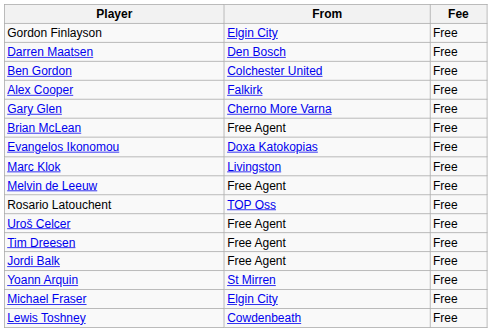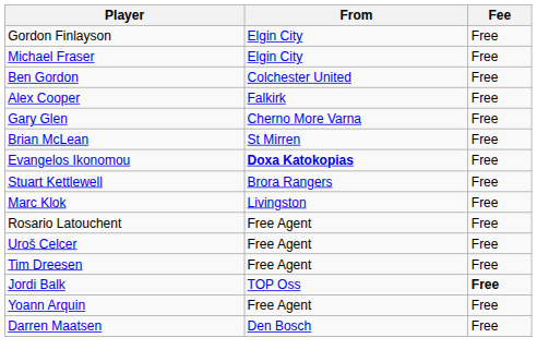 <table class="wikitable" style="text-align:center; font-size:95%;width:98%; text-align:left">
 <tr>
 <th>Player</th>
 <th>From</th>
 <th>Fee</th>
 </tr>
 <tr>
 <td> Gordon Finlayson</td>
 <td> <a href='#'>Elgin City</a></td>
 <td>Free</td>
 </tr>
 <tr>
-<td> <a href='#'>Darren Maatsen</a></td>
-<td> <a href='#'>Den Bosch</a></td>
+<td> <a href='#'>Michael Fraser</a></td>
+<td> <a href='#'>Elgin City</a></td>
 <td>Free</td>
 </tr>
 <tr>
 <td> <a href='#'>Ben Gordon</a></td>
 <td> <a href='#'>Colchester United</a></td>
 <td>Free</td>
 </tr>
 <tr>
 <td> <a href='#'>Alex Cooper</a></td>
 <td> <a href='#'>Falkirk</a></td>
 <td>Free</td>
 </tr>
 <tr>
 <td> <a href='#'>Gary Glen</a></td>
 <td> <a href='#'>Cherno More Varna</a></td>
 <td>Free</td>
 </tr>
 <tr>
 <td> <a href='#'>Brian McLean</a></td>
-<td>Free Agent</td>
+<td> <a href='#'>St Mirren</a></td>
 <td>Free</td>
 </tr>
 <tr>
 <td> <a href='#'>Evangelos Ikonomou</a></td>
-<td> <a href='#'>Doxa Katokopias</a></td>
+<td><strong> <a href='#'>Doxa Katokopias</a></strong></td>
+<td>Free</td>
+</tr>
+<tr>
+<td> <a href='#'>Stuart Kettlewell</a></td>
+<td> <a href='#'>Brora Rangers</a></td>
 <td>Free</td>
 </tr>
 <tr>
 <td> <a href='#'>Marc Klok</a></td>
 <td> <a href='#'>Livingston</a></td>
 <td>Free</td>
 </tr>
 <tr>
-<td> <a href='#'>Melvin de Leeuw</a></td>
+<td> Rosario Latouchent</td>
 <td>Free Agent</td>
-<td>Free</td>
-</tr>
-<tr>
-<td> Rosario Latouchent</td>
-<td> <a href='#'>TOP Oss</a></td>
 <td>Free</td>
 </tr>
 <tr>
 <td> <a href='#'>Uroš Celcer</a></td>
 <td>Free Agent</td>
 <td>Free</td>
 </tr>
 <tr>
 <td> <a href='#'>Tim Dreesen</a></td>
 <td>Free Agent</td>
 <td>Free</td>
 </tr>
 <tr>
 <td> <a href='#'>Jordi Balk</a></td>
+<td> <a href='#'>TOP Oss</a></td>
+<td><strong>Free</strong></td>
+</tr>
+<tr>
+<td> <a href='#'>Yoann Arquin</a></td>
 <td>Free Agent</td>
 <td>Free</td>
 </tr>
 <tr>
-<td> <a href='#'>Yoann Arquin</a></td>
-<td> <a href='#'>St Mirren</a></td>
-<td>Free</td>
-</tr>
-<tr>
-<td> <a href='#'>Michael Fraser</a></td>
-<td> <a href='#'>Elgin City</a></td>
-<td>Free</td>
-</tr>
-<tr>
-<td> <a href='#'>Lewis Toshney</a></td>
-<td> <a href='#'>Cowdenbeath</a></td>
+<td> <a href='#'>Darren Maatsen</a></td>
+<td> <a href='#'>Den Bosch</a></td>
 <td>Free</td>
 </tr>
 </table>
